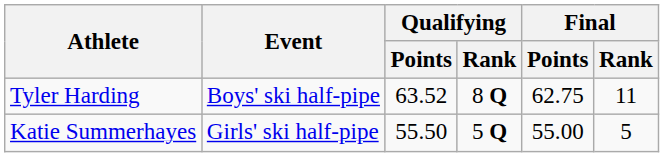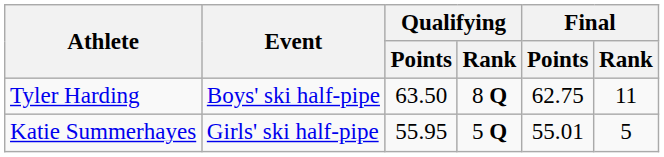 <table class="wikitable">
 <tr>
 <th rowspan="2">Athlete</th>
 <th rowspan="2">Event</th>
 <th colspan="2">Qualifying</th>
 <th colspan="2">Final</th>
 </tr>
 <tr>
 <th>Points</th>
 <th>Rank</th>
 <th>Points</th>
 <th>Rank</th>
 </tr>
 <tr>
 <td><a href='#'>Tyler Harding</a></td>
 <td><a href='#'>Boys' ski half-pipe</a></td>
-<td align="center">63.52</td>
+<td align="center">63.50</td>
 <td align="center">8 <strong>Q</strong></td>
 <td align="center">62.75</td>
 <td align="center">11</td>
 </tr>
 <tr>
 <td><a href='#'>Katie Summerhayes</a></td>
 <td><a href='#'>Girls' ski half-pipe</a></td>
-<td align="center">55.50</td>
+<td align="center">55.95</td>
 <td align="center">5 <strong>Q</strong></td>
-<td align="center">55.00</td>
+<td align="center">55.01</td>
 <td align="center">5</td>
 </tr>
 </table>
